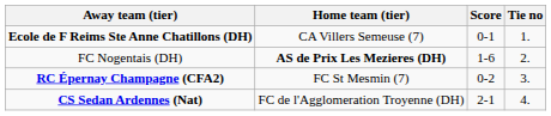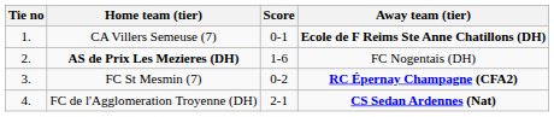 <table class="wikitable" style="text-align: center">
 <tr>
-<th>Away team (tier)</th>
+<th>Tie no</th>
 <th>Home team (tier)</th>
 <th>Score</th>
-<th>Tie no</th>
+<th>Away team (tier)</th>
 </tr>
 <tr>
-<td><strong>Ecole de F Reims Ste Anne Chatillons (DH)</strong></td>
+<td>1.</td>
 <td>CA Villers Semeuse (7)</td>
 <td>0-1</td>
-<td>1.</td>
+<td><strong>Ecole de F Reims Ste Anne Chatillons (DH)</strong></td>
 </tr>
 <tr>
-<td>FC Nogentais (DH)</td>
+<td>2.</td>
 <td><strong>AS de Prix Les Mezieres (DH)</strong></td>
 <td>1-6</td>
-<td>2.</td>
+<td>FC Nogentais (DH)</td>
 </tr>
 <tr>
-<td><strong><a href='#'>RC Épernay Champagne</a> (CFA2)</strong></td>
+<td>3.</td>
 <td>FC St Mesmin (7)</td>
 <td>0-2</td>
-<td>3.</td>
+<td><strong><a href='#'>RC Épernay Champagne</a> (CFA2)</strong></td>
 </tr>
 <tr>
-<td><strong><a href='#'>CS Sedan Ardennes</a> (Nat)</strong></td>
+<td>4.</td>
 <td>FC de l'Agglomeration Troyenne (DH)</td>
 <td>2-1</td>
-<td>4.</td>
+<td><strong><a href='#'>CS Sedan Ardennes</a> (Nat)</strong></td>
 </tr>
 </table>
